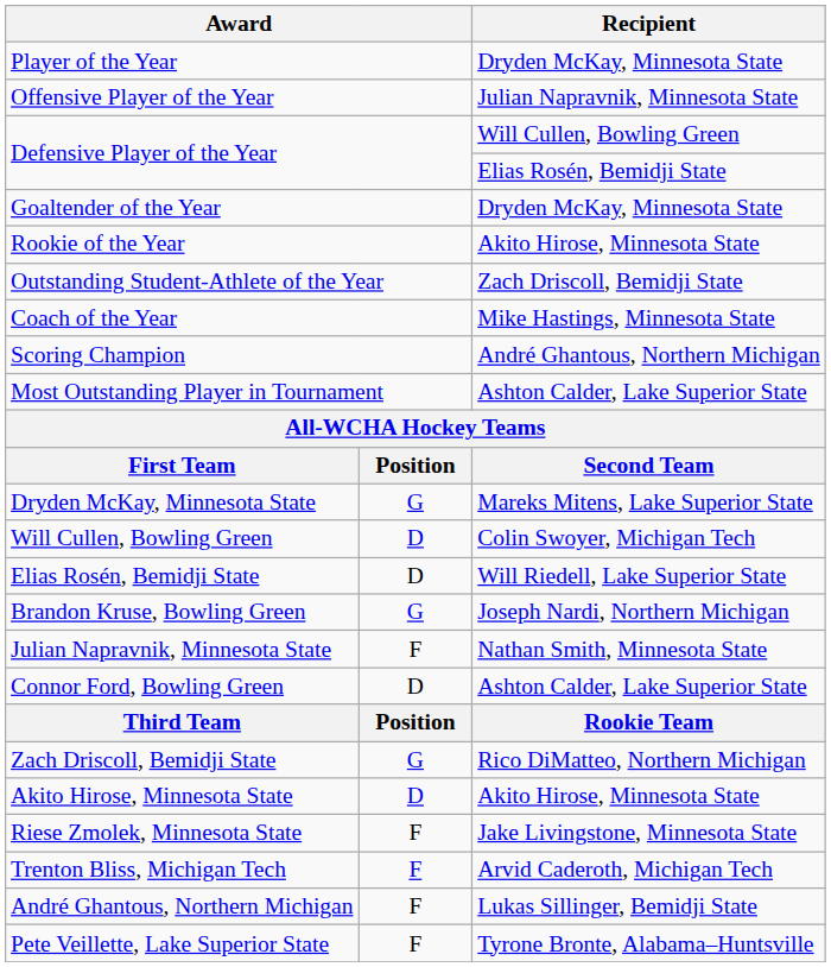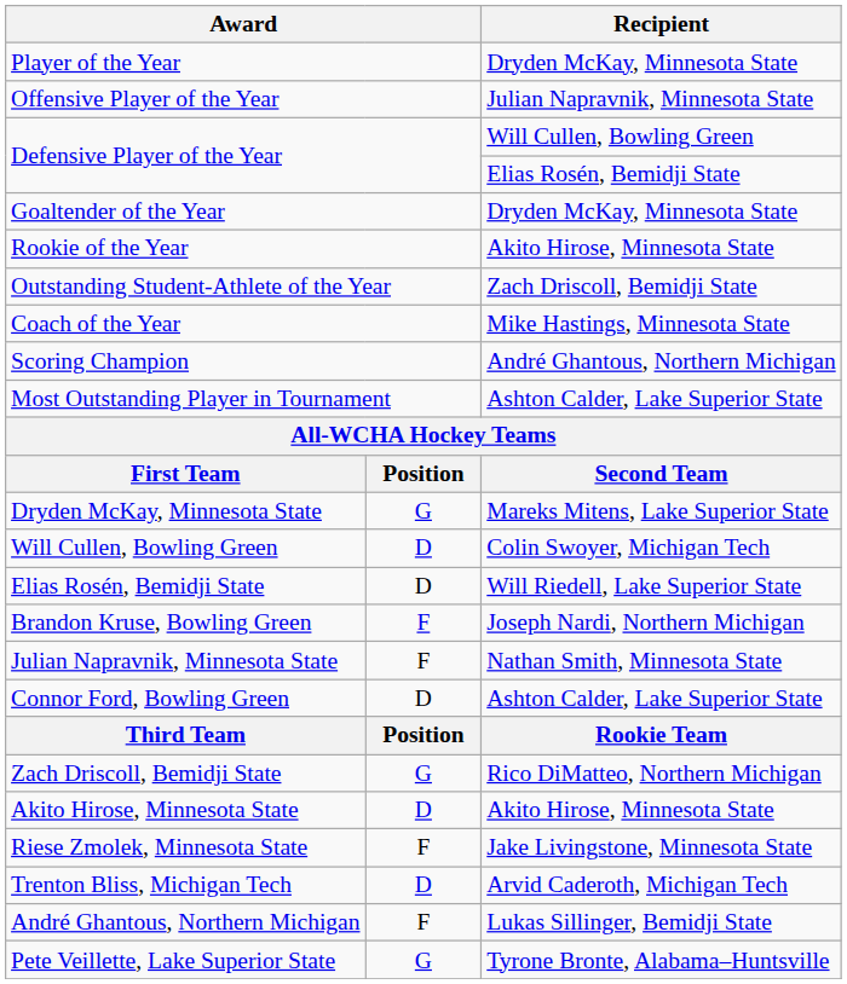 <table class="wikitable">
 <tr>
 <th colspan=2>Award</th>
 <th>Recipient</th>
 </tr>
 <tr>
 <td colspan=2><a href='#'>Player of the Year</a></td>
 <td><a href='#'>Dryden McKay</a>, <a href='#'>Minnesota State</a></td>
 </tr>
 <tr>
 <td colspan=2><a href='#'>Offensive Player of the Year</a></td>
 <td><a href='#'>Julian Napravnik</a>, <a href='#'>Minnesota State</a></td>
 </tr>
 <tr>
 <td colspan=2, rowspan=2><a href='#'>Defensive Player of the Year</a></td>
 <td><a href='#'>Will Cullen</a>, <a href='#'>Bowling Green</a></td>
 </tr>
 <tr>
 <td><a href='#'>Elias Rosén</a>, <a href='#'>Bemidji State</a></td>
 </tr>
 <tr>
 <td colspan=2><a href='#'>Goaltender of the Year</a></td>
 <td><a href='#'>Dryden McKay</a>, <a href='#'>Minnesota State</a></td>
 </tr>
 <tr>
 <td colspan=2><a href='#'>Rookie of the Year</a></td>
 <td><a href='#'>Akito Hirose</a>, <a href='#'>Minnesota State</a></td>
 </tr>
 <tr>
 <td colspan=2><a href='#'>Outstanding Student-Athlete of the Year</a></td>
 <td><a href='#'>Zach Driscoll</a>, <a href='#'>Bemidji State</a></td>
 </tr>
 <tr>
 <td colspan=2><a href='#'>Coach of the Year</a></td>
 <td><a href='#'>Mike Hastings</a>, <a href='#'>Minnesota State</a></td>
 </tr>
 <tr>
 <td colspan=2><a href='#'>Scoring Champion</a></td>
 <td><a href='#'>André Ghantous</a>, <a href='#'>Northern Michigan</a></td>
 </tr>
 <tr>
 <td colspan=2><a href='#'>Most Outstanding Player in Tournament</a></td>
 <td><a href='#'>Ashton Calder</a>, <a href='#'>Lake Superior State</a></td>
 </tr>
 <tr>
 <th colspan=3><a href='#'>All-WCHA Hockey Teams</a></th>
 </tr>
 <tr>
 <th><a href='#'>First Team</a></th>
 <th>  Position  </th>
 <th><a href='#'>Second Team</a></th>
 </tr>
 <tr>
 <td><a href='#'>Dryden McKay</a>, <a href='#'>Minnesota State</a></td>
 <td align=center><a href='#'>G</a></td>
 <td><a href='#'>Mareks Mitens</a>, <a href='#'>Lake Superior State</a></td>
 </tr>
 <tr>
 <td><a href='#'>Will Cullen</a>, <a href='#'>Bowling Green</a></td>
 <td align=center><a href='#'>D</a></td>
 <td><a href='#'>Colin Swoyer</a>, <a href='#'>Michigan Tech</a></td>
 </tr>
 <tr>
 <td><a href='#'>Elias Rosén</a>, <a href='#'>Bemidji State</a></td>
 <td align=center>D</td>
 <td><a href='#'>Will Riedell</a>, <a href='#'>Lake Superior State</a></td>
 </tr>
 <tr>
 <td><a href='#'>Brandon Kruse</a>, <a href='#'>Bowling Green</a></td>
-<td align=center><a href='#'>G</a></td>
+<td align=center><a href='#'>F</a></td>
 <td><a href='#'>Joseph Nardi</a>, <a href='#'>Northern Michigan</a></td>
 </tr>
 <tr>
 <td><a href='#'>Julian Napravnik</a>, <a href='#'>Minnesota State</a></td>
 <td align=center>F</td>
 <td><a href='#'>Nathan Smith</a>, <a href='#'>Minnesota State</a></td>
 </tr>
 <tr>
 <td><a href='#'>Connor Ford</a>, <a href='#'>Bowling Green</a></td>
 <td align=center>D</td>
 <td><a href='#'>Ashton Calder</a>, <a href='#'>Lake Superior State</a></td>
 </tr>
 <tr>
 <th><a href='#'>Third Team</a></th>
 <th>  Position  </th>
 <th><a href='#'>Rookie Team</a></th>
 </tr>
 <tr>
 <td><a href='#'>Zach Driscoll</a>, <a href='#'>Bemidji State</a></td>
 <td align=center><a href='#'>G</a></td>
 <td><a href='#'>Rico DiMatteo</a>, <a href='#'>Northern Michigan</a></td>
 </tr>
 <tr>
 <td><a href='#'>Akito Hirose</a>, <a href='#'>Minnesota State</a></td>
 <td align=center><a href='#'>D</a></td>
 <td><a href='#'>Akito Hirose</a>, <a href='#'>Minnesota State</a></td>
 </tr>
 <tr>
 <td><a href='#'>Riese Zmolek</a>, <a href='#'>Minnesota State</a></td>
 <td align=center>F</td>
 <td><a href='#'>Jake Livingstone</a>, <a href='#'>Minnesota State</a></td>
 </tr>
 <tr>
 <td><a href='#'>Trenton Bliss</a>, <a href='#'>Michigan Tech</a></td>
-<td align=center><a href='#'>F</a></td>
+<td align=center><a href='#'>D</a></td>
 <td><a href='#'>Arvid Caderoth</a>, <a href='#'>Michigan Tech</a></td>
 </tr>
 <tr>
 <td><a href='#'>André Ghantous</a>, <a href='#'>Northern Michigan</a></td>
 <td align=center>F</td>
 <td><a href='#'>Lukas Sillinger</a>, <a href='#'>Bemidji State</a></td>
 </tr>
 <tr>
 <td><a href='#'>Pete Veillette</a>, <a href='#'>Lake Superior State</a></td>
-<td align=center>F</td>
+<td align=center><a href='#'>G</a></td>
 <td><a href='#'>Tyrone Bronte</a>, <a href='#'>Alabama–Huntsville</a></td>
 </tr>
 </table>
